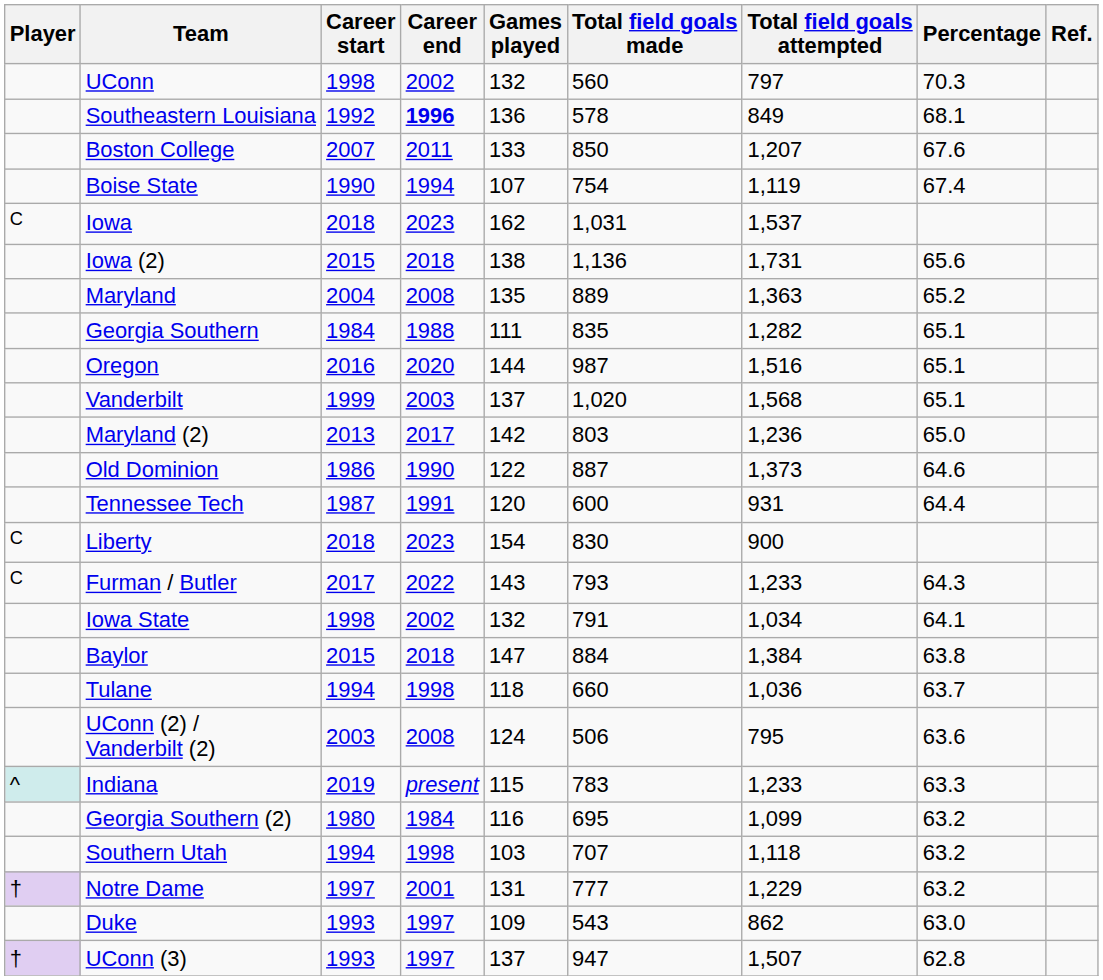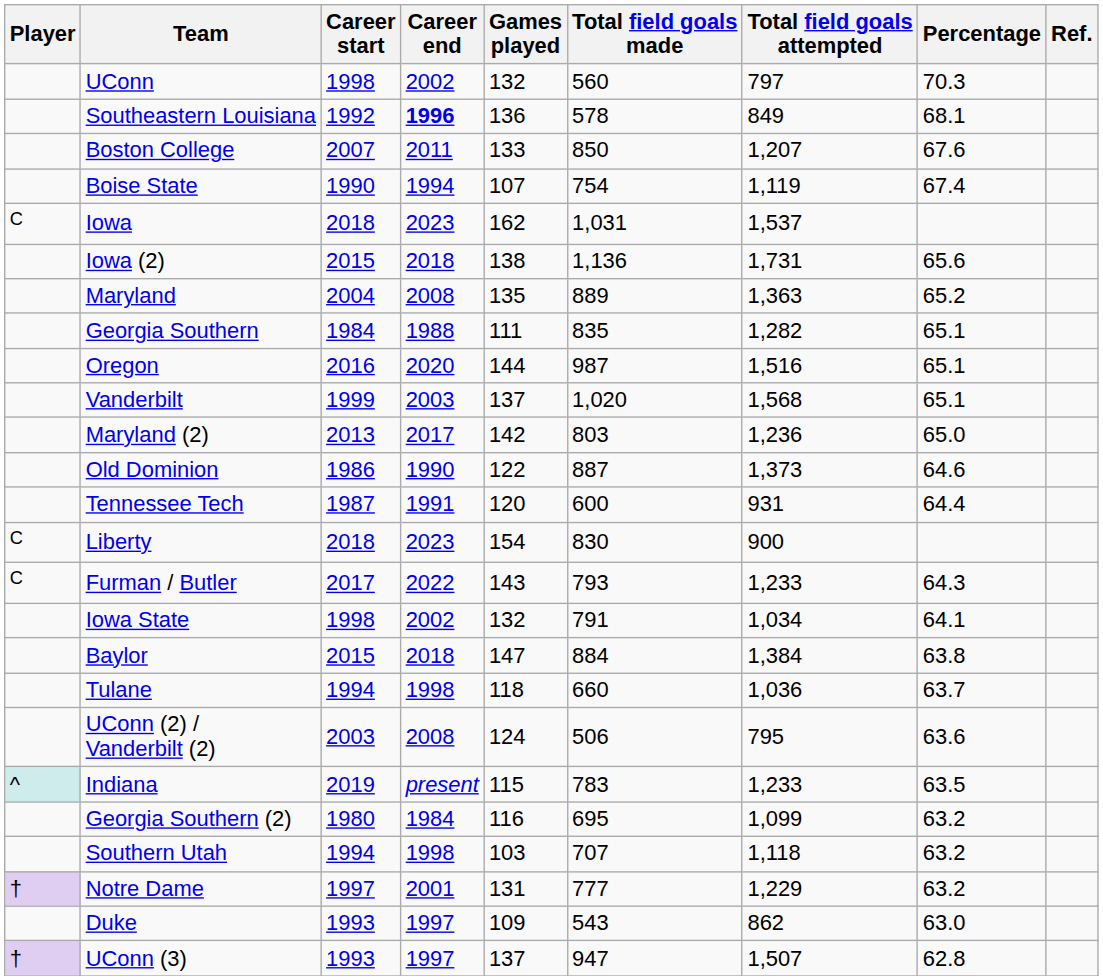 <table class="wikitable sortable">
 <tr>
 <th>Player</th>
 <th>Team</th>
 <th>Career<br>start</th>
 <th>Career<br>end</th>
 <th>Games<br>played</th>
 <th>Total <a href='#'>field goals</a><br>made</th>
 <th>Total <a href='#'>field goals</a><br>attempted</th>
 <th>Percentage</th>
 <th>Ref.</th>
 </tr>
 <tr>
 <td></td>
 <td><a href='#'>UConn</a></td>
 <td><a href='#'>1998</a></td>
 <td><a href='#'>2002</a></td>
 <td>132</td>
 <td>560</td>
 <td>797</td>
 <td>70.3</td>
 <td></td>
 </tr>
 <tr>
 <td></td>
 <td><a href='#'>Southeastern Louisiana</a></td>
 <td><a href='#'>1992</a></td>
 <td><strong><a href='#'>1996</a></strong></td>
 <td>136</td>
 <td>578</td>
 <td>849</td>
 <td>68.1</td>
 <td></td>
 </tr>
 <tr>
 <td></td>
 <td><a href='#'>Boston College</a></td>
 <td><a href='#'>2007</a></td>
 <td><a href='#'>2011</a></td>
 <td>133</td>
 <td>850</td>
 <td>1,207</td>
 <td>67.6</td>
 <td></td>
 </tr>
 <tr>
 <td></td>
 <td><a href='#'>Boise State</a></td>
 <td><a href='#'>1990</a></td>
 <td><a href='#'>1994</a></td>
 <td>107</td>
 <td>754</td>
 <td>1,119</td>
 <td>67.4</td>
 <td></td>
 </tr>
 <tr>
 <td><sup>C</sup></td>
 <td><a href='#'>Iowa</a></td>
 <td><a href='#'>2018</a></td>
 <td><a href='#'>2023</a></td>
 <td>162</td>
 <td>1,031</td>
 <td>1,537</td>
 <td></td>
 <td></td>
 </tr>
 <tr>
 <td></td>
 <td><a href='#'>Iowa</a> (2)</td>
 <td><a href='#'>2015</a></td>
 <td><a href='#'>2018</a></td>
 <td>138</td>
 <td>1,136</td>
 <td>1,731</td>
 <td>65.6</td>
 <td></td>
 </tr>
 <tr>
 <td></td>
 <td><a href='#'>Maryland</a></td>
 <td><a href='#'>2004</a></td>
 <td><a href='#'>2008</a></td>
 <td>135</td>
 <td>889</td>
 <td>1,363</td>
 <td>65.2</td>
 <td></td>
 </tr>
 <tr>
 <td></td>
 <td><a href='#'>Georgia Southern</a></td>
 <td><a href='#'>1984</a></td>
 <td><a href='#'>1988</a></td>
 <td>111</td>
 <td>835</td>
 <td>1,282</td>
 <td>65.1</td>
 <td></td>
 </tr>
 <tr>
 <td></td>
 <td><a href='#'>Oregon</a></td>
 <td><a href='#'>2016</a></td>
 <td><a href='#'>2020</a></td>
 <td>144</td>
 <td>987</td>
 <td>1,516</td>
 <td>65.1</td>
 <td></td>
 </tr>
 <tr>
 <td></td>
 <td><a href='#'>Vanderbilt</a></td>
 <td><a href='#'>1999</a></td>
 <td><a href='#'>2003</a></td>
 <td>137</td>
 <td>1,020</td>
 <td>1,568</td>
 <td>65.1</td>
 <td></td>
 </tr>
 <tr>
 <td></td>
 <td><a href='#'>Maryland</a> (2)</td>
 <td><a href='#'>2013</a></td>
 <td><a href='#'>2017</a></td>
 <td>142</td>
 <td>803</td>
 <td>1,236</td>
 <td>65.0</td>
 <td></td>
 </tr>
 <tr>
 <td></td>
 <td><a href='#'>Old Dominion</a></td>
 <td><a href='#'>1986</a></td>
 <td><a href='#'>1990</a></td>
 <td>122</td>
 <td>887</td>
 <td>1,373</td>
 <td>64.6</td>
 <td></td>
 </tr>
 <tr>
 <td></td>
 <td><a href='#'>Tennessee Tech</a></td>
 <td><a href='#'>1987</a></td>
 <td><a href='#'>1991</a></td>
 <td>120</td>
 <td>600</td>
 <td>931</td>
 <td>64.4</td>
 <td></td>
 </tr>
 <tr>
 <td><sup>C</sup></td>
 <td><a href='#'>Liberty</a></td>
 <td><a href='#'>2018</a></td>
 <td><a href='#'>2023</a></td>
 <td>154</td>
 <td>830</td>
 <td>900</td>
 <td></td>
 <td></td>
 </tr>
 <tr>
 <td><sup>C</sup></td>
 <td><a href='#'>Furman</a> / <a href='#'>Butler</a></td>
 <td><a href='#'>2017</a></td>
 <td><a href='#'>2022</a></td>
 <td>143</td>
 <td>793</td>
 <td>1,233</td>
 <td>64.3</td>
 <td></td>
 </tr>
 <tr>
 <td></td>
 <td><a href='#'>Iowa State</a></td>
 <td><a href='#'>1998</a></td>
 <td><a href='#'>2002</a></td>
 <td>132</td>
 <td>791</td>
 <td>1,034</td>
 <td>64.1</td>
 <td></td>
 </tr>
 <tr>
 <td></td>
 <td><a href='#'>Baylor</a></td>
 <td><a href='#'>2015</a></td>
 <td><a href='#'>2018</a></td>
 <td>147</td>
 <td>884</td>
 <td>1,384</td>
 <td>63.8</td>
 <td></td>
 </tr>
 <tr>
 <td></td>
 <td><a href='#'>Tulane</a></td>
 <td><a href='#'>1994</a></td>
 <td><a href='#'>1998</a></td>
 <td>118</td>
 <td>660</td>
 <td>1,036</td>
 <td>63.7</td>
 <td></td>
 </tr>
 <tr>
 <td></td>
 <td><a href='#'>UConn</a> (2) /<br><a href='#'>Vanderbilt</a> (2)</td>
 <td><a href='#'>2003</a></td>
 <td><a href='#'>2008</a></td>
 <td>124</td>
 <td>506</td>
 <td>795</td>
 <td>63.6</td>
 <td></td>
 </tr>
 <tr>
 <td bgcolor=#cfecec>^</td>
 <td><a href='#'>Indiana</a></td>
 <td><a href='#'>2019</a></td>
 <td><em><a href='#'>present</a></em></td>
 <td>115</td>
 <td>783</td>
 <td>1,233</td>
-<td>63.3</td>
+<td>63.5</td>
 <td></td>
 </tr>
 <tr>
 <td></td>
 <td><a href='#'>Georgia Southern</a> (2)</td>
 <td><a href='#'>1980</a></td>
 <td><a href='#'>1984</a></td>
 <td>116</td>
 <td>695</td>
 <td>1,099</td>
 <td>63.2</td>
 <td></td>
 </tr>
 <tr>
 <td></td>
 <td><a href='#'>Southern Utah</a></td>
 <td><a href='#'>1994</a></td>
 <td><a href='#'>1998</a></td>
 <td>103</td>
 <td>707</td>
 <td>1,118</td>
 <td>63.2</td>
 <td></td>
 </tr>
 <tr>
 <td bgcolor=#E0CEF2>†</td>
 <td><a href='#'>Notre Dame</a></td>
 <td><a href='#'>1997</a></td>
 <td><a href='#'>2001</a></td>
 <td>131</td>
 <td>777</td>
 <td>1,229</td>
 <td>63.2</td>
 <td></td>
 </tr>
 <tr>
 <td></td>
 <td><a href='#'>Duke</a></td>
 <td><a href='#'>1993</a></td>
 <td><a href='#'>1997</a></td>
 <td>109</td>
 <td>543</td>
 <td>862</td>
 <td>63.0</td>
 <td></td>
 </tr>
 <tr>
 <td bgcolor=#E0CEF2>†</td>
 <td><a href='#'>UConn</a> (3)</td>
 <td><a href='#'>1993</a></td>
 <td><a href='#'>1997</a></td>
 <td>137</td>
 <td>947</td>
 <td>1,507</td>
 <td>62.8</td>
 <td></td>
 </tr>
 </table>
